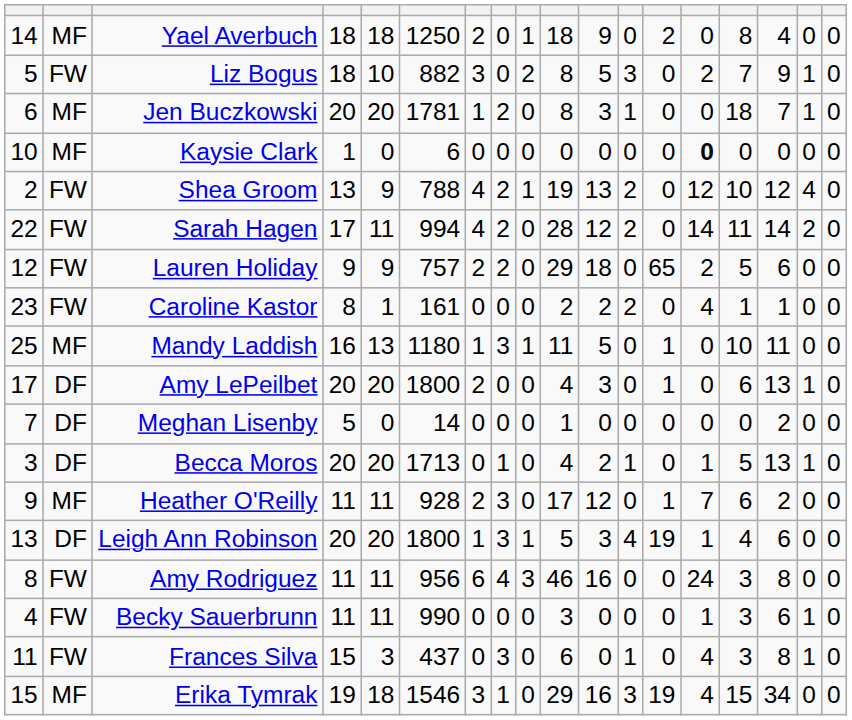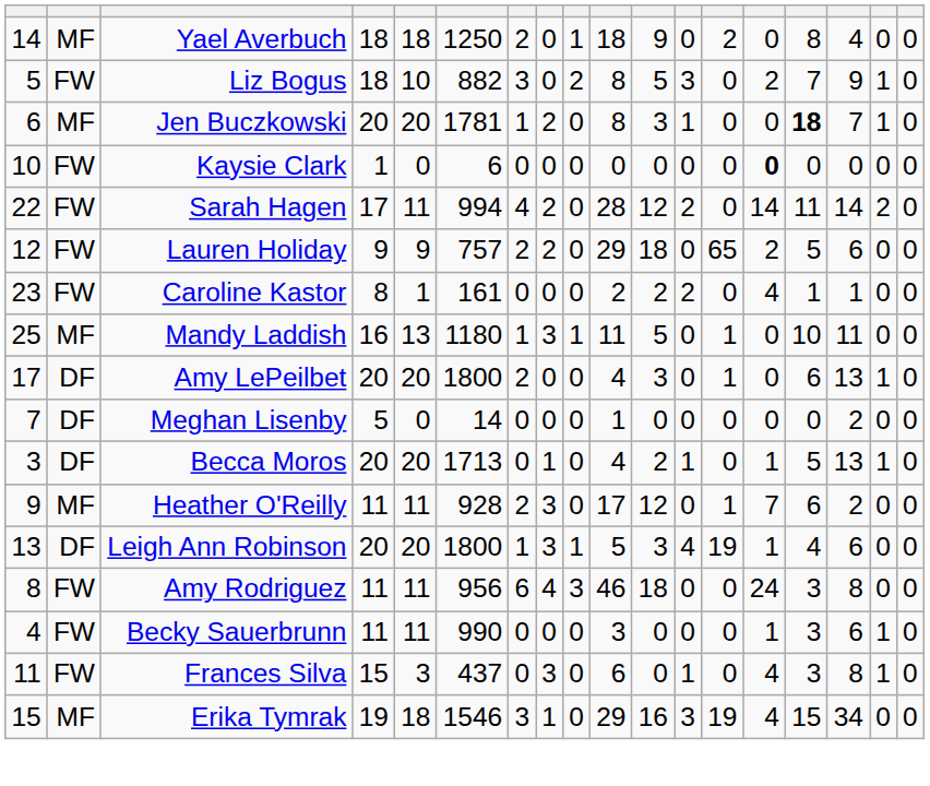 <table class="wikitable sortable" style="text-align:right;">
 <tr>
 <th></th>
 <th></th>
 <th></th>
 <th></th>
 <th></th>
 <th></th>
 <th></th>
 <th></th>
 <th></th>
 <th></th>
 <th></th>
 <th></th>
 <th></th>
 <th></th>
 <th></th>
 <th></th>
 <th></th>
 <th></th>
 </tr>
 <tr>
 <td>14</td>
 <td>MF</td>
 <td><a href='#'>Yael Averbuch</a></td>
 <td>18</td>
 <td>18</td>
 <td>1250</td>
 <td>2</td>
 <td>0</td>
 <td>1</td>
 <td>18</td>
 <td>9</td>
 <td>0</td>
 <td>2</td>
 <td>0</td>
 <td>8</td>
 <td>4</td>
 <td>0</td>
 <td>0</td>
 </tr>
 <tr>
 <td>5</td>
 <td>FW</td>
 <td><a href='#'>Liz Bogus</a></td>
 <td>18</td>
 <td>10</td>
 <td>882</td>
 <td>3</td>
 <td>0</td>
 <td>2</td>
 <td>8</td>
 <td>5</td>
 <td>3</td>
 <td>0</td>
 <td>2</td>
 <td>7</td>
 <td>9</td>
 <td>1</td>
 <td>0</td>
 </tr>
 <tr>
 <td>6</td>
 <td>MF</td>
 <td><a href='#'>Jen Buczkowski</a></td>
 <td>20</td>
 <td>20</td>
 <td>1781</td>
 <td>1</td>
 <td>2</td>
 <td>0</td>
 <td>8</td>
 <td>3</td>
 <td>1</td>
 <td>0</td>
 <td>0</td>
-<td>18</td>
+<td><strong>18</strong></td>
 <td>7</td>
 <td>1</td>
 <td>0</td>
 </tr>
 <tr>
 <td>10</td>
-<td>MF</td>
+<td>FW</td>
 <td><a href='#'>Kaysie Clark</a></td>
 <td>1</td>
 <td>0</td>
 <td>6</td>
 <td>0</td>
 <td>0</td>
 <td>0</td>
 <td>0</td>
 <td>0</td>
 <td>0</td>
 <td>0</td>
 <td><strong>0</strong></td>
 <td>0</td>
 <td>0</td>
 <td>0</td>
-<td>0</td>
-</tr>
-<tr>
-<td>2</td>
-<td>FW</td>
-<td><a href='#'>Shea Groom</a></td>
-<td>13</td>
-<td>9</td>
-<td>788</td>
-<td>4</td>
-<td>2</td>
-<td>1</td>
-<td>19</td>
-<td>13</td>
-<td>2</td>
-<td>0</td>
-<td>12</td>
-<td>10</td>
-<td>12</td>
-<td>4</td>
 <td>0</td>
 </tr>
 <tr>
 <td>22</td>
 <td>FW</td>
 <td><a href='#'>Sarah Hagen</a></td>
 <td>17</td>
 <td>11</td>
 <td>994</td>
 <td>4</td>
 <td>2</td>
 <td>0</td>
 <td>28</td>
 <td>12</td>
 <td>2</td>
 <td>0</td>
 <td>14</td>
 <td>11</td>
 <td>14</td>
 <td>2</td>
 <td>0</td>
 </tr>
 <tr>
 <td>12</td>
 <td>FW</td>
 <td><a href='#'>Lauren Holiday</a></td>
 <td>9</td>
 <td>9</td>
 <td>757</td>
 <td>2</td>
 <td>2</td>
 <td>0</td>
 <td>29</td>
 <td>18</td>
 <td>0</td>
 <td>65</td>
 <td>2</td>
 <td>5</td>
 <td>6</td>
 <td>0</td>
 <td>0</td>
 </tr>
 <tr>
 <td>23</td>
 <td>FW</td>
 <td><a href='#'>Caroline Kastor</a></td>
 <td>8</td>
 <td>1</td>
 <td>161</td>
 <td>0</td>
 <td>0</td>
 <td>0</td>
 <td>2</td>
 <td>2</td>
 <td>2</td>
 <td>0</td>
 <td>4</td>
 <td>1</td>
 <td>1</td>
 <td>0</td>
 <td>0</td>
 </tr>
 <tr>
 <td>25</td>
 <td>MF</td>
 <td><a href='#'>Mandy Laddish</a></td>
 <td>16</td>
 <td>13</td>
 <td>1180</td>
 <td>1</td>
 <td>3</td>
 <td>1</td>
 <td>11</td>
 <td>5</td>
 <td>0</td>
 <td>1</td>
 <td>0</td>
 <td>10</td>
 <td>11</td>
 <td>0</td>
 <td>0</td>
 </tr>
 <tr>
 <td>17</td>
 <td>DF</td>
 <td><a href='#'>Amy LePeilbet</a></td>
 <td>20</td>
 <td>20</td>
 <td>1800</td>
 <td>2</td>
 <td>0</td>
 <td>0</td>
 <td>4</td>
 <td>3</td>
 <td>0</td>
 <td>1</td>
 <td>0</td>
 <td>6</td>
 <td>13</td>
 <td>1</td>
 <td>0</td>
 </tr>
 <tr>
 <td>7</td>
 <td>DF</td>
 <td><a href='#'>Meghan Lisenby</a></td>
 <td>5</td>
 <td>0</td>
 <td>14</td>
 <td>0</td>
 <td>0</td>
 <td>0</td>
 <td>1</td>
 <td>0</td>
 <td>0</td>
 <td>0</td>
 <td>0</td>
 <td>0</td>
 <td>2</td>
 <td>0</td>
 <td>0</td>
 </tr>
 <tr>
 <td>3</td>
 <td>DF</td>
 <td><a href='#'>Becca Moros</a></td>
 <td>20</td>
 <td>20</td>
 <td>1713</td>
 <td>0</td>
 <td>1</td>
 <td>0</td>
 <td>4</td>
 <td>2</td>
 <td>1</td>
 <td>0</td>
 <td>1</td>
 <td>5</td>
 <td>13</td>
 <td>1</td>
 <td>0</td>
 </tr>
 <tr>
 <td>9</td>
 <td>MF</td>
 <td><a href='#'>Heather O'Reilly</a></td>
 <td>11</td>
 <td>11</td>
 <td>928</td>
 <td>2</td>
 <td>3</td>
 <td>0</td>
 <td>17</td>
 <td>12</td>
 <td>0</td>
 <td>1</td>
 <td>7</td>
 <td>6</td>
 <td>2</td>
 <td>0</td>
 <td>0</td>
 </tr>
 <tr>
 <td>13</td>
 <td>DF</td>
 <td><a href='#'>Leigh Ann Robinson</a></td>
 <td>20</td>
 <td>20</td>
 <td>1800</td>
 <td>1</td>
 <td>3</td>
 <td>1</td>
 <td>5</td>
 <td>3</td>
 <td>4</td>
 <td>19</td>
 <td>1</td>
 <td>4</td>
 <td>6</td>
 <td>0</td>
 <td>0</td>
 </tr>
 <tr>
 <td>8</td>
 <td>FW</td>
 <td><a href='#'>Amy Rodriguez</a></td>
 <td>11</td>
 <td>11</td>
 <td>956</td>
 <td>6</td>
 <td>4</td>
 <td>3</td>
 <td>46</td>
-<td>16</td>
+<td>18</td>
 <td>0</td>
 <td>0</td>
 <td>24</td>
 <td>3</td>
 <td>8</td>
 <td>0</td>
 <td>0</td>
 </tr>
 <tr>
 <td>4</td>
 <td>FW</td>
 <td><a href='#'>Becky Sauerbrunn</a></td>
 <td>11</td>
 <td>11</td>
 <td>990</td>
 <td>0</td>
 <td>0</td>
 <td>0</td>
 <td>3</td>
 <td>0</td>
 <td>0</td>
 <td>0</td>
 <td>1</td>
 <td>3</td>
 <td>6</td>
 <td>1</td>
 <td>0</td>
 </tr>
 <tr>
 <td>11</td>
 <td>FW</td>
 <td><a href='#'>Frances Silva</a></td>
 <td>15</td>
 <td>3</td>
 <td>437</td>
 <td>0</td>
 <td>3</td>
 <td>0</td>
 <td>6</td>
 <td>0</td>
 <td>1</td>
 <td>0</td>
 <td>4</td>
 <td>3</td>
 <td>8</td>
 <td>1</td>
 <td>0</td>
 </tr>
 <tr>
 <td>15</td>
 <td>MF</td>
 <td><a href='#'>Erika Tymrak</a></td>
 <td>19</td>
 <td>18</td>
 <td>1546</td>
 <td>3</td>
 <td>1</td>
 <td>0</td>
 <td>29</td>
 <td>16</td>
 <td>3</td>
 <td>19</td>
 <td>4</td>
 <td>15</td>
 <td>34</td>
 <td>0</td>
 <td>0</td>
 </tr>
 </table>
